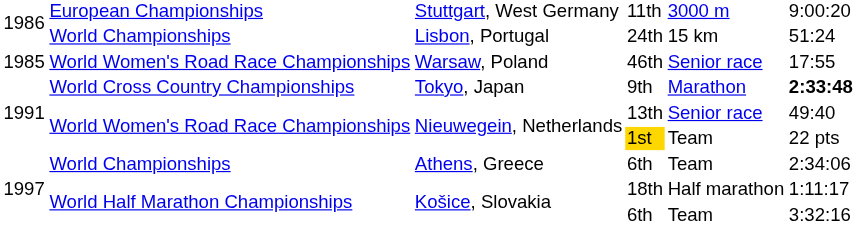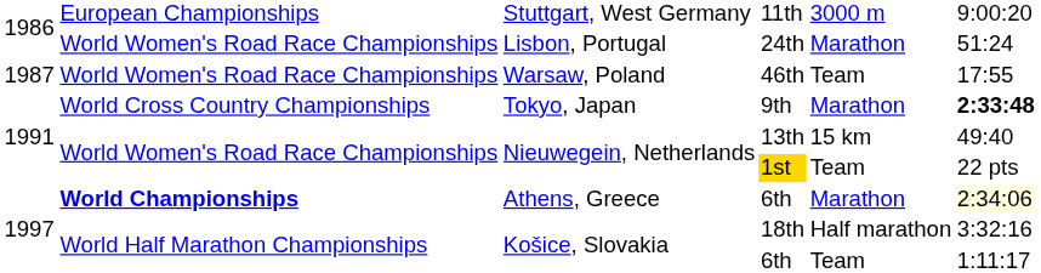 <table>
 <tr>
 <td rowspan=2>1986</td>
 <td><a href='#'>European Championships</a></td>
 <td><a href='#'>Stuttgart</a>, West Germany</td>
 <td>11th</td>
 <td><a href='#'>3000 m</a></td>
 <td>9:00:20</td>
 </tr>
 <tr>
-<td><a href='#'>World Championships</a></td>
+<td><a href='#'>World Women's Road Race Championships</a></td>
 <td><a href='#'>Lisbon</a>, Portugal</td>
 <td>24th</td>
-<td>15 km</td>
+<td><a href='#'>Marathon</a></td>
 <td>51:24</td>
 </tr>
 <tr>
-<td>1985</td>
+<td>1987</td>
 <td><a href='#'>World Women's Road Race Championships</a></td>
 <td><a href='#'>Warsaw</a>, Poland</td>
 <td>46th</td>
-<td><a href='#'>Senior race</a></td>
+<td>Team</td>
 <td>17:55</td>
 </tr>
 <tr>
 <td rowspan=3>1991</td>
 <td><a href='#'>World Cross Country Championships</a></td>
 <td><a href='#'>Tokyo</a>, Japan</td>
 <td>9th</td>
 <td><a href='#'>Marathon</a></td>
 <td><strong>2:33:48</strong></td>
 </tr>
 <tr>
 <td rowspan=2><a href='#'>World Women's Road Race Championships</a></td>
 <td rowspan=2><a href='#'>Nieuwegein</a>, Netherlands</td>
 <td>13th</td>
-<td><a href='#'>Senior race</a></td>
+<td>15 km</td>
 <td>49:40</td>
 </tr>
 <tr>
 <td bgcolor=gold>1st</td>
 <td>Team</td>
 <td>22 pts</td>
 </tr>
 <tr>
 <td rowspan=3>1997</td>
-<td><a href='#'>World Championships</a></td>
+<td><strong><a href='#'>World Championships</a></strong></td>
 <td><a href='#'>Athens</a>, Greece</td>
 <td>6th</td>
-<td>Team</td>
-<td>2:34:06</td>
+<td><a href='#'>Marathon</a></td>
+<td style="background: lightyellow;">2:34:06</td>
 </tr>
 <tr>
 <td rowspan=2><a href='#'>World Half Marathon Championships</a></td>
 <td rowspan=2><a href='#'>Košice</a>, Slovakia</td>
 <td>18th</td>
 <td>Half marathon</td>
-<td>1:11:17</td>
+<td>3:32:16</td>
 </tr>
 <tr>
 <td>6th</td>
 <td>Team</td>
-<td>3:32:16</td>
+<td>1:11:17</td>
 </tr>
 </table>
